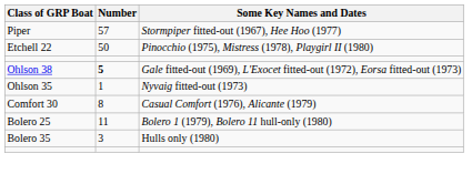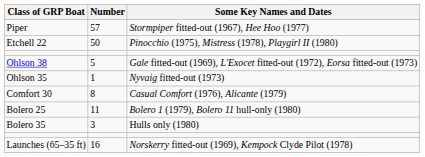 <table class="wikitable" border="1">
 <tr>
 <th>Class of GRP Boat</th>
 <th>Number</th>
 <th>Some Key Names and Dates</th>
 </tr>
 <tr>
 <td>Piper</td>
 <td>57</td>
 <td><em>Stormpiper</em> fitted-out (1967), <em>Hee Hoo</em> (1977)</td>
 </tr>
 <tr>
 <td>Etchell 22</td>
 <td>50</td>
 <td><em>Pinocchio</em> (1975), <em>Mistress</em> (1978), <em>Playgirl II</em> (1980)</td>
 </tr>
 <tr>
 <td></td>
 <td></td>
 <td></td>
 </tr>
 <tr>
 <td><a href='#'>Ohlson 38</a></td>
-<td><strong>5</strong></td>
+<td>5</td>
 <td><em>Gale</em> fitted-out (1969), <em>L'Exocet</em> fitted-out (1972), <em>Eorsa</em> fitted-out (1973)</td>
 </tr>
 <tr>
 <td>Ohlson 35</td>
 <td>1</td>
 <td><em>Nyvaig</em> fitted-out (1973)</td>
 </tr>
 <tr>
 <td>Comfort 30</td>
 <td>8</td>
 <td><em>Casual Comfort</em> (1976), <em>Alicante</em> (1979)</td>
 </tr>
 <tr>
 <td>Bolero 25</td>
 <td>11</td>
 <td><em>Bolero 1</em> (1979), <em>Bolero 11</em> hull-only (1980)</td>
 </tr>
 <tr>
 <td>Bolero 35</td>
 <td>3</td>
 <td>Hulls only (1980)</td>
 </tr>
 <tr>
 <td></td>
 <td></td>
 <td></td>
 </tr>
+<tr>
+<td>Launches (65–35 ft)</td>
+<td>16</td>
+<td><em>Norskerry</em> fitted-out (1969), <em>Kempock</em> Clyde Pilot (1978)</td>
+</tr>
 </table>
